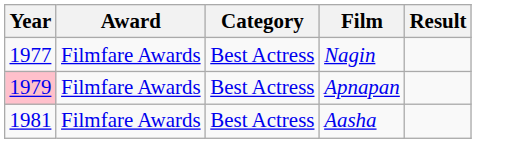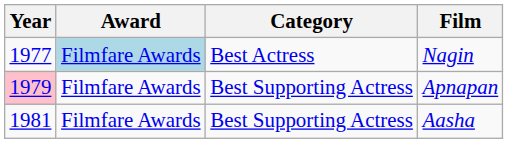 <table class="wikitable sortable">
 <tr>
 <th>Year</th>
 <th>Award</th>
 <th>Category</th>
 <th>Film</th>
-<th>Result</th>
 </tr>
 <tr>
 <td><a href='#'>1977</a></td>
-<td><a href='#'>Filmfare Awards</a></td>
+<td style="background: lightblue;"><a href='#'>Filmfare Awards</a></td>
 <td><a href='#'>Best Actress</a></td>
 <td><em><a href='#'>Nagin</a></em></td>
-<td></td>
 </tr>
 <tr>
 <td style="background: pink;"><a href='#'>1979</a></td>
 <td><a href='#'>Filmfare Awards</a></td>
-<td><a href='#'>Best Actress</a></td>
+<td><a href='#'>Best Supporting Actress</a></td>
 <td><em><a href='#'>Apnapan</a></em></td>
-<td></td>
 </tr>
 <tr>
 <td><a href='#'>1981</a></td>
 <td><a href='#'>Filmfare Awards</a></td>
-<td><a href='#'>Best Actress</a></td>
+<td><a href='#'>Best Supporting Actress</a></td>
 <td><em><a href='#'>Aasha</a></em></td>
-<td></td>
 </tr>
 </table>
